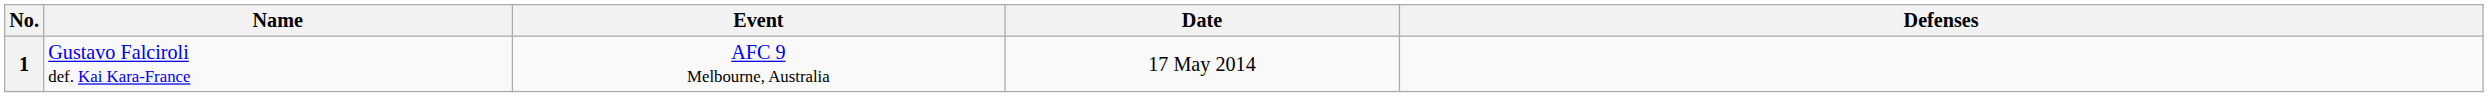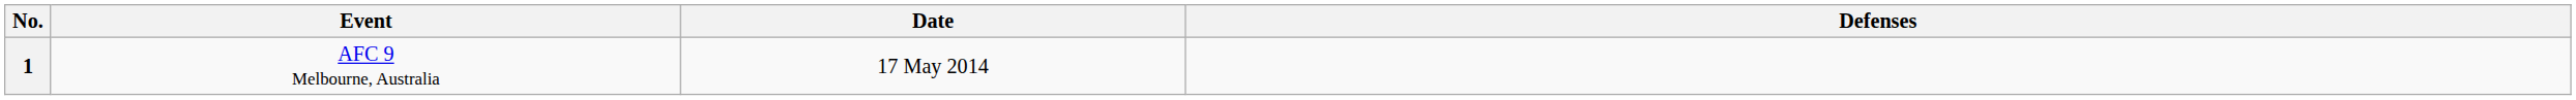 <table class="wikitable">
 <tr>
 <th width=1%>No.</th>
-<th width=19%>Name</th>
 <th width=20%>Event</th>
 <th width=16%>Date</th>
 <th width=44%>Defenses</th>
 </tr>
 <tr>
 <th>1</th>
-<td align=left> <a href='#'>Gustavo Falciroli</a><br><small>def. <a href='#'>Kai Kara-France</a></small></td>
 <td align=center><a href='#'>AFC 9</a><br><small>Melbourne, Australia</small></td>
 <td align=center>17 May 2014</td>
 <td></td>
 </tr>
 </table>
